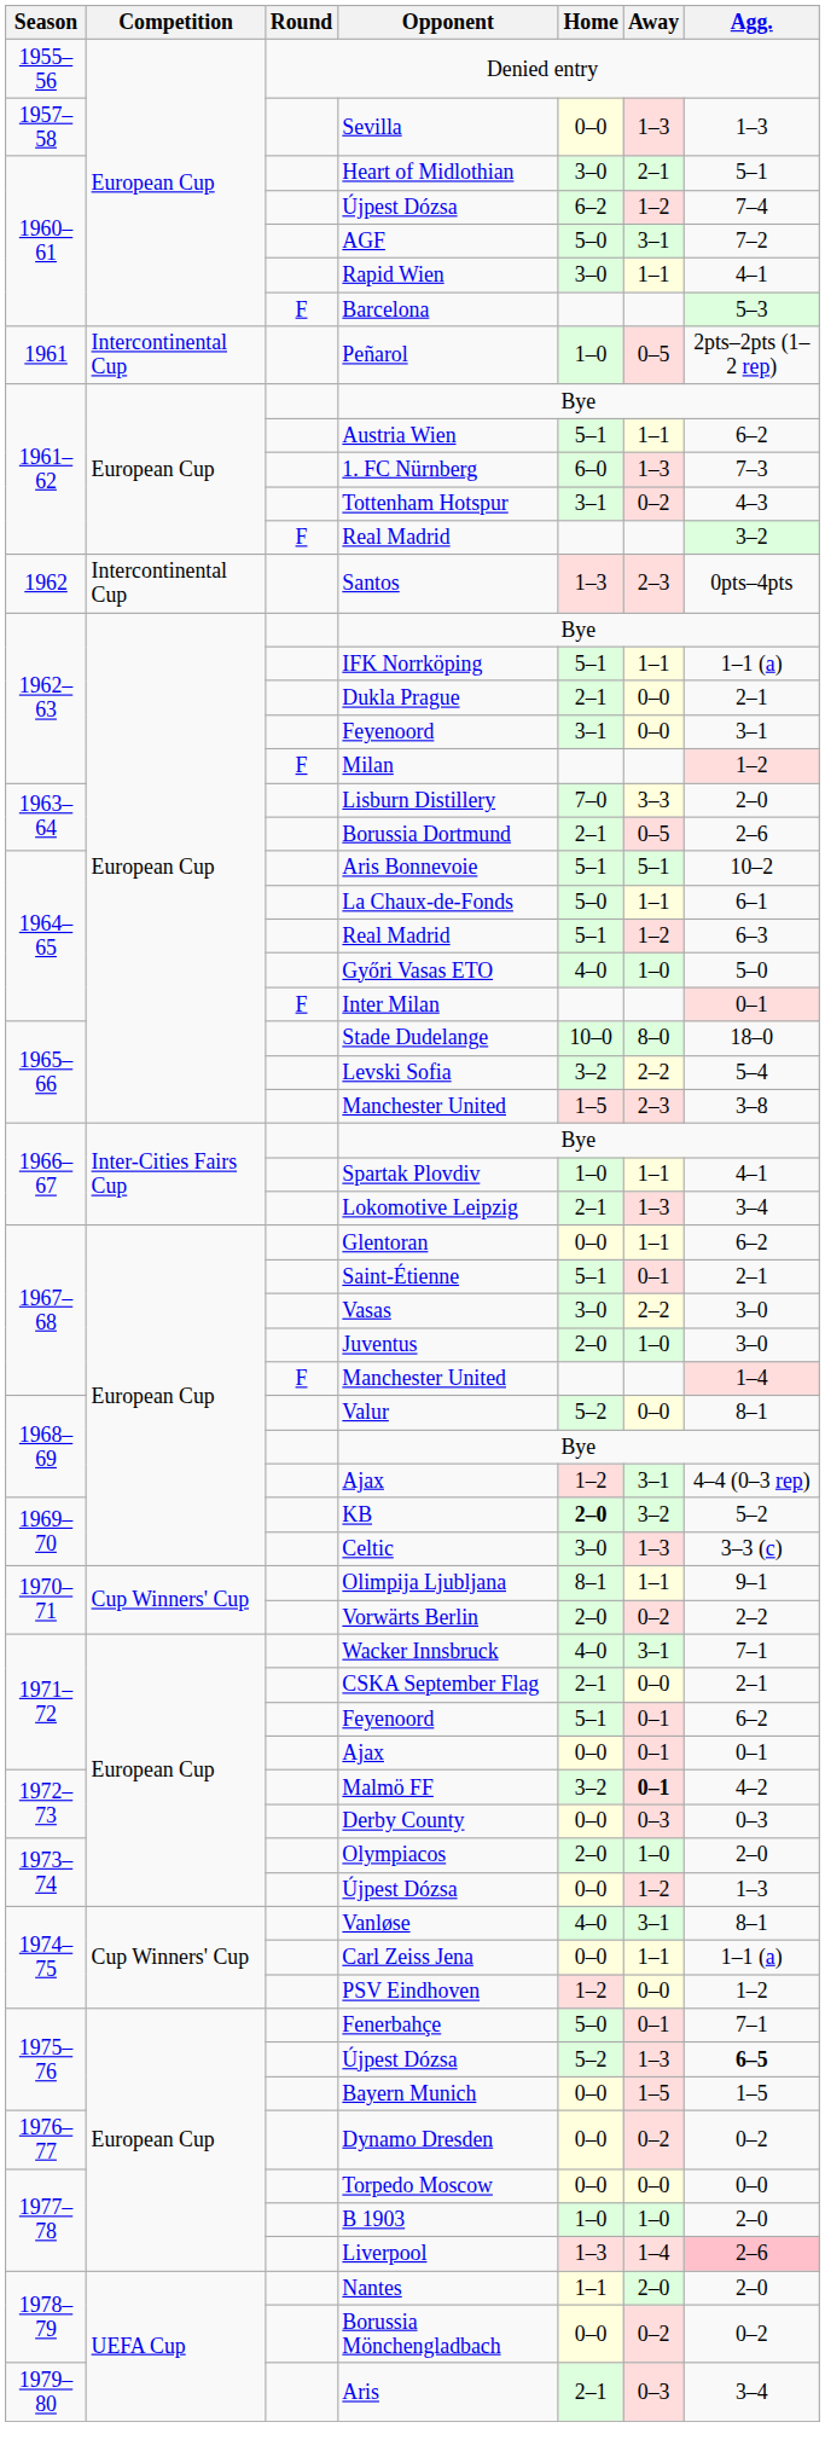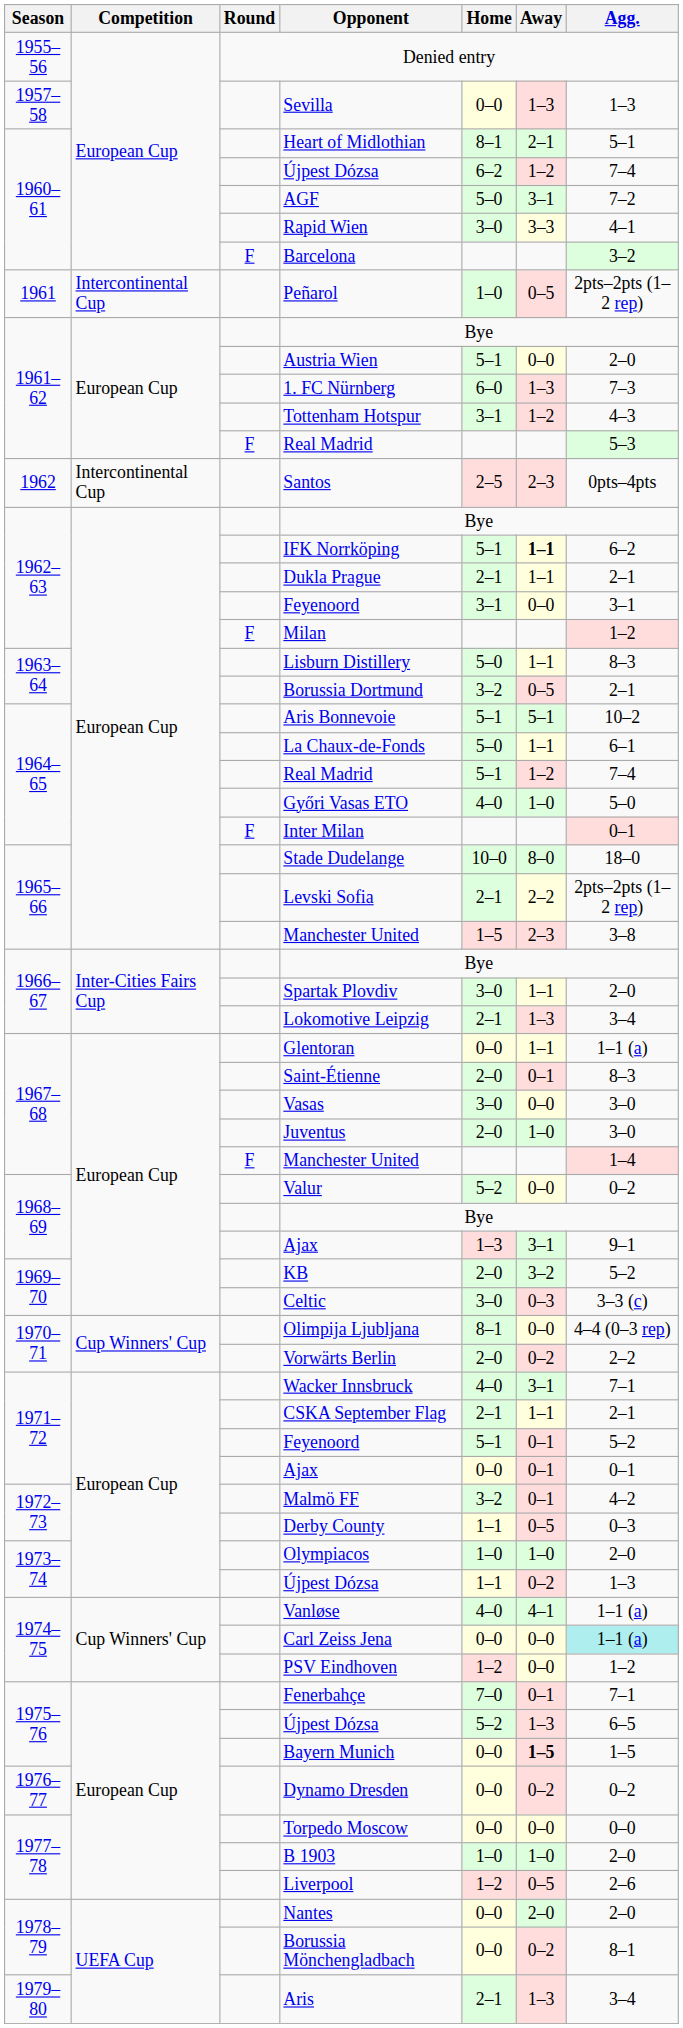 <table class="wikitable collapsible collapsed" style="text-align: center;">
 <tr>
 <th>Season</th>
 <th>Competition</th>
 <th>Round</th>
 <th>Opponent</th>
 <th>Home</th>
 <th>Away</th>
 <th><a href='#'>Agg.</a></th>
 </tr>
 <tr>
 <td><a href='#'>1955–56</a></td>
 <td rowspan=7 align="left"><a href='#'>European Cup</a></td>
 <td colspan=5>Denied entry</td>
 </tr>
 <tr>
 <td><a href='#'>1957–58</a></td>
 <td></td>
 <td align="left"> <a href='#'>Sevilla</a></td>
 <td bgcolor="#ffffdd">0–0</td>
 <td bgcolor="#ffdddd">1–3</td>
 <td>1–3</td>
 </tr>
 <tr>
 <td rowspan=5><a href='#'>1960–61</a></td>
 <td></td>
 <td align="left"> <a href='#'>Heart of Midlothian</a></td>
-<td bgcolor="#ddffdd">3–0</td>
+<td bgcolor="#ddffdd">8–1</td>
 <td bgcolor="#ddffdd">2–1</td>
 <td>5–1</td>
 </tr>
 <tr>
 <td></td>
 <td align="left"> <a href='#'>Újpest Dózsa</a></td>
 <td bgcolor="#ddffdd">6–2</td>
 <td bgcolor="#ffdddd">1–2</td>
 <td>7–4</td>
 </tr>
 <tr>
 <td></td>
 <td align="left"> <a href='#'>AGF</a></td>
 <td bgcolor="#ddffdd">5–0</td>
 <td bgcolor="#ddffdd">3–1</td>
 <td>7–2</td>
 </tr>
 <tr>
 <td></td>
 <td align="left"> <a href='#'>Rapid Wien</a></td>
 <td bgcolor="#ddffdd">3–0</td>
-<td bgcolor="#ffffdd">1–1</td>
+<td bgcolor="#ffffdd">3–3</td>
 <td>4–1</td>
 </tr>
 <tr>
 <td><a href='#'>F</a></td>
 <td align="left"> <a href='#'>Barcelona</a></td>
 <td></td>
 <td></td>
-<td bgcolor="#ddffdd">5–3</td>
+<td bgcolor="#ddffdd">3–2</td>
 </tr>
 <tr>
 <td><a href='#'>1961</a></td>
 <td align="left"><a href='#'>Intercontinental Cup</a></td>
 <td></td>
 <td align="left"> <a href='#'>Peñarol</a></td>
 <td bgcolor="#ddffdd">1–0</td>
 <td bgcolor="#ffdddd">0–5</td>
 <td>2pts–2pts (1–2 <a href='#'>rep</a>)</td>
 </tr>
 <tr>
 <td rowspan=5><a href='#'>1961–62</a></td>
 <td rowspan=5 align="left">European Cup</td>
 <td></td>
 <td colspan=4>Bye</td>
 </tr>
 <tr>
 <td></td>
 <td align="left"> <a href='#'>Austria Wien</a></td>
 <td bgcolor="#ddffdd">5–1</td>
-<td bgcolor="#ffffdd">1–1</td>
-<td>6–2</td>
+<td bgcolor="#ffffdd">0–0</td>
+<td>2–0</td>
 </tr>
 <tr>
 <td></td>
 <td align="left"> <a href='#'>1. FC Nürnberg</a></td>
 <td bgcolor="#ddffdd">6–0</td>
 <td bgcolor="#ffdddd">1–3</td>
 <td>7–3</td>
 </tr>
 <tr>
 <td></td>
 <td align="left"> <a href='#'>Tottenham Hotspur</a></td>
 <td bgcolor="#ddffdd">3–1</td>
-<td bgcolor="#ffdddd">0–2</td>
+<td bgcolor="#ffdddd">1–2</td>
 <td>4–3</td>
 </tr>
 <tr>
 <td><a href='#'>F</a></td>
 <td align="left"> <a href='#'>Real Madrid</a></td>
 <td></td>
 <td></td>
-<td bgcolor="#ddffdd">3–2</td>
+<td bgcolor="#ddffdd">5–3</td>
 </tr>
 <tr>
 <td><a href='#'>1962</a></td>
 <td align="left">Intercontinental Cup</td>
 <td></td>
 <td align="left"> <a href='#'>Santos</a></td>
-<td bgcolor="#ffdddd">1–3</td>
+<td bgcolor="#ffdddd">2–5</td>
 <td bgcolor="#ffdddd">2–3</td>
 <td>0pts–4pts</td>
 </tr>
 <tr>
 <td rowspan=5><a href='#'>1962–63</a></td>
 <td rowspan=15 align="left">European Cup</td>
 <td></td>
 <td colspan=4>Bye</td>
 </tr>
 <tr>
 <td></td>
 <td align="left"> <a href='#'>IFK Norrköping</a></td>
 <td bgcolor="#ddffdd">5–1</td>
-<td bgcolor="#ffffdd">1–1</td>
-<td>1–1 (<a href='#'>a</a>)</td>
+<td bgcolor="#ffffdd"><strong>1–1</strong></td>
+<td>6–2</td>
 </tr>
 <tr>
 <td></td>
 <td align="left"> <a href='#'>Dukla Prague</a></td>
 <td bgcolor="#ddffdd">2–1</td>
-<td bgcolor="#ffffdd">0–0</td>
+<td bgcolor="#ffffdd">1–1</td>
 <td>2–1</td>
 </tr>
 <tr>
 <td></td>
 <td align="left"> <a href='#'>Feyenoord</a></td>
 <td bgcolor="#ddffdd">3–1</td>
 <td bgcolor="#ffffdd">0–0</td>
 <td>3–1</td>
 </tr>
 <tr>
 <td><a href='#'>F</a></td>
 <td align="left"> <a href='#'>Milan</a></td>
 <td></td>
 <td></td>
 <td bgcolor="#ffdddd">1–2</td>
 </tr>
 <tr>
 <td rowspan=2><a href='#'>1963–64</a></td>
 <td></td>
 <td align="left"> <a href='#'>Lisburn Distillery</a></td>
-<td bgcolor="#ddffdd">7–0</td>
-<td bgcolor="#ffffdd">3–3</td>
-<td>2–0</td>
+<td bgcolor="#ddffdd">5–0</td>
+<td bgcolor="#ffffdd">1–1</td>
+<td>8–3</td>
 </tr>
 <tr>
 <td></td>
 <td align="left"> <a href='#'>Borussia Dortmund</a></td>
-<td bgcolor="#ddffdd">2–1</td>
+<td bgcolor="#ddffdd">3–2</td>
 <td bgcolor="#ffdddd">0–5</td>
-<td>2–6</td>
+<td>2–1</td>
 </tr>
 <tr>
 <td rowspan=5><a href='#'>1964–65</a></td>
 <td></td>
 <td align="left"> <a href='#'>Aris Bonnevoie</a></td>
 <td bgcolor="#ddffdd">5–1</td>
 <td bgcolor="#ddffdd">5–1</td>
 <td>10–2</td>
 </tr>
 <tr>
 <td></td>
 <td align="left"> <a href='#'>La Chaux-de-Fonds</a></td>
 <td bgcolor="#ddffdd">5–0</td>
 <td bgcolor="#ffffdd">1–1</td>
 <td>6–1</td>
 </tr>
 <tr>
 <td></td>
 <td align="left"> <a href='#'>Real Madrid</a></td>
 <td bgcolor="#ddffdd">5–1</td>
 <td bgcolor="#ffdddd">1–2</td>
-<td>6–3</td>
+<td>7–4</td>
 </tr>
 <tr>
 <td></td>
 <td align="left"> <a href='#'>Győri Vasas ETO</a></td>
 <td bgcolor="#ddffdd">4–0</td>
 <td bgcolor="#ddffdd">1–0</td>
 <td>5–0</td>
 </tr>
 <tr>
 <td><a href='#'>F</a></td>
 <td align="left"> <a href='#'>Inter Milan</a></td>
 <td></td>
 <td></td>
 <td bgcolor="#ffdddd">0–1</td>
 </tr>
 <tr>
 <td rowspan=3><a href='#'>1965–66</a></td>
 <td></td>
 <td align="left"> <a href='#'>Stade Dudelange</a></td>
 <td bgcolor="#ddffdd">10–0</td>
 <td bgcolor="#ddffdd">8–0</td>
 <td>18–0</td>
 </tr>
 <tr>
 <td></td>
 <td align="left"> <a href='#'>Levski Sofia</a></td>
-<td bgcolor="#ddffdd">3–2</td>
+<td bgcolor="#ddffdd">2–1</td>
 <td bgcolor="#ffffdd">2–2</td>
-<td>5–4</td>
+<td>2pts–2pts (1–2 <a href='#'>rep</a>)</td>
 </tr>
 <tr>
 <td></td>
 <td align="left"> <a href='#'>Manchester United</a></td>
 <td bgcolor="#ffdddd">1–5</td>
 <td bgcolor="#ffdddd">2–3</td>
 <td>3–8</td>
 </tr>
 <tr>
 <td rowspan=3><a href='#'>1966–67</a></td>
 <td rowspan=3 align="left"><a href='#'>Inter-Cities Fairs Cup</a></td>
 <td></td>
 <td colspan=4>Bye</td>
 </tr>
 <tr>
 <td></td>
 <td align="left"> <a href='#'>Spartak Plovdiv</a></td>
-<td bgcolor="#ddffdd">1–0</td>
+<td bgcolor="#ddffdd">3–0</td>
 <td bgcolor="#ffffdd">1–1</td>
-<td>4–1</td>
+<td>2–0</td>
 </tr>
 <tr>
 <td></td>
 <td align="left"> <a href='#'>Lokomotive Leipzig</a></td>
 <td bgcolor="#ddffdd">2–1</td>
 <td bgcolor="#ffdddd">1–3</td>
 <td>3–4</td>
 </tr>
 <tr>
 <td rowspan=5><a href='#'>1967–68</a></td>
 <td rowspan=10 align="left">European Cup</td>
 <td></td>
 <td align="left"> <a href='#'>Glentoran</a></td>
 <td bgcolor="#ffffdd">0–0</td>
 <td bgcolor="#ffffdd">1–1</td>
-<td>6–2</td>
+<td>1–1 (<a href='#'>a</a>)</td>
 </tr>
 <tr>
 <td></td>
 <td align="left"> <a href='#'>Saint-Étienne</a></td>
-<td bgcolor="#ddffdd">5–1</td>
+<td bgcolor="#ddffdd">2–0</td>
 <td bgcolor="#ffdddd">0–1</td>
-<td>2–1</td>
+<td>8–3</td>
 </tr>
 <tr>
 <td></td>
 <td align="left"> <a href='#'>Vasas</a></td>
 <td bgcolor="#ddffdd">3–0</td>
-<td bgcolor="#ffffdd">2–2</td>
+<td bgcolor="#ffffdd">0–0</td>
 <td>3–0</td>
 </tr>
 <tr>
 <td></td>
 <td align="left"> <a href='#'>Juventus</a></td>
 <td bgcolor="#ddffdd">2–0</td>
 <td bgcolor="#ddffdd">1–0</td>
 <td>3–0</td>
 </tr>
 <tr>
 <td><a href='#'>F</a></td>
 <td align="left"> <a href='#'>Manchester United</a></td>
 <td></td>
 <td></td>
 <td bgcolor="#ffdddd">1–4 </td>
 </tr>
 <tr>
 <td rowspan=3><a href='#'>1968–69</a></td>
 <td></td>
 <td align="left"> <a href='#'>Valur</a></td>
 <td bgcolor="#ddffdd">5–2</td>
 <td bgcolor="#ffffdd">0–0</td>
-<td>8–1</td>
+<td>0–2</td>
 </tr>
 <tr>
 <td></td>
 <td colspan=4>Bye</td>
 </tr>
 <tr>
 <td></td>
 <td align="left"> <a href='#'>Ajax</a></td>
-<td bgcolor="#ffdddd">1–2</td>
+<td bgcolor="#ffdddd">1–3</td>
 <td bgcolor="#ddffdd">3–1</td>
-<td>4–4 (0–3 <a href='#'>rep</a>)</td>
+<td>9–1</td>
 </tr>
 <tr>
 <td rowspan=2><a href='#'>1969–70</a></td>
 <td></td>
 <td align="left"> <a href='#'>KB</a></td>
-<td bgcolor="#ddffdd"><strong>2–0</strong></td>
+<td bgcolor="#ddffdd">2–0</td>
 <td bgcolor="#ddffdd">3–2</td>
 <td>5–2</td>
 </tr>
 <tr>
 <td></td>
 <td align="left"> <a href='#'>Celtic</a></td>
 <td bgcolor="#ddffdd">3–0</td>
-<td bgcolor="#ffdddd">1–3</td>
+<td bgcolor="#ffdddd">0–3</td>
 <td>3–3 (<a href='#'>c</a>)</td>
 </tr>
 <tr>
 <td rowspan=2><a href='#'>1970–71</a></td>
 <td rowspan=2 align="left"><a href='#'>Cup Winners' Cup</a></td>
 <td></td>
 <td align="left"> <a href='#'>Olimpija Ljubljana</a></td>
 <td bgcolor="#ddffdd">8–1</td>
-<td bgcolor="#ffffdd">1–1</td>
-<td>9–1</td>
+<td bgcolor="#ffffdd">0–0</td>
+<td>4–4 (0–3 <a href='#'>rep</a>)</td>
 </tr>
 <tr>
 <td></td>
 <td align="left"> <a href='#'>Vorwärts Berlin</a></td>
 <td bgcolor="#ddffdd">2–0</td>
 <td bgcolor="#ffdddd">0–2 </td>
 <td>2–2 </td>
 </tr>
 <tr>
 <td rowspan=4><a href='#'>1971–72</a></td>
 <td rowspan=8 align="left">European Cup</td>
 <td></td>
 <td align="left"> <a href='#'>Wacker Innsbruck</a></td>
 <td bgcolor="#ddffdd">4–0</td>
 <td bgcolor="#ddffdd">3–1</td>
 <td>7–1</td>
 </tr>
 <tr>
 <td></td>
 <td align="left"> <a href='#'>CSKA September Flag</a></td>
 <td bgcolor="#ddffdd">2–1</td>
-<td bgcolor="#ffffdd">0–0</td>
+<td bgcolor="#ffffdd">1–1</td>
 <td>2–1</td>
 </tr>
 <tr>
 <td></td>
 <td align="left"> <a href='#'>Feyenoord</a></td>
 <td bgcolor="#ddffdd">5–1</td>
 <td bgcolor="#ffdddd">0–1</td>
-<td>6–2</td>
+<td>5–2</td>
 </tr>
 <tr>
 <td></td>
 <td align="left"> <a href='#'>Ajax</a></td>
 <td bgcolor="#ffffdd">0–0</td>
 <td bgcolor="#ffdddd">0–1</td>
 <td>0–1</td>
 </tr>
 <tr>
 <td rowspan=2><a href='#'>1972–73</a></td>
 <td></td>
 <td align="left"> <a href='#'>Malmö FF</a></td>
 <td bgcolor="#ddffdd">3–2</td>
-<td bgcolor="#ffdddd"><strong>0–1</strong></td>
+<td bgcolor="#ffdddd">0–1</td>
 <td>4–2</td>
 </tr>
 <tr>
 <td></td>
 <td align="left"> <a href='#'>Derby County</a></td>
-<td bgcolor="#ffffdd">0–0</td>
-<td bgcolor="#ffdddd">0–3</td>
+<td bgcolor="#ffffdd">1–1</td>
+<td bgcolor="#ffdddd">0–5</td>
 <td>0–3</td>
 </tr>
 <tr>
 <td rowspan=2><a href='#'>1973–74</a></td>
 <td></td>
 <td align="left"> <a href='#'>Olympiacos</a></td>
-<td bgcolor="#ddffdd">2–0</td>
+<td bgcolor="#ddffdd">1–0</td>
 <td bgcolor="#ddffdd">1–0</td>
 <td>2–0</td>
 </tr>
 <tr>
 <td></td>
 <td align="left"> <a href='#'>Újpest Dózsa</a></td>
-<td bgcolor="#ffffdd">0–0</td>
-<td bgcolor="#ffdddd">1–2</td>
+<td bgcolor="#ffffdd">1–1</td>
+<td bgcolor="#ffdddd">0–2</td>
 <td>1–3</td>
 </tr>
 <tr>
 <td rowspan=3><a href='#'>1974–75</a></td>
 <td rowspan=3 align="left">Cup Winners' Cup</td>
 <td></td>
 <td align="left"> <a href='#'>Vanløse</a></td>
 <td bgcolor="#ddffdd">4–0</td>
-<td bgcolor="#ddffdd">3–1</td>
-<td>8–1</td>
+<td bgcolor="#ddffdd">4–1</td>
+<td>1–1 (<a href='#'>a</a>)</td>
 </tr>
 <tr>
 <td></td>
 <td align="left"> <a href='#'>Carl Zeiss Jena</a></td>
 <td bgcolor="#ffffdd">0–0</td>
-<td bgcolor="#ffffdd">1–1</td>
-<td>1–1 (<a href='#'>a</a>)</td>
+<td bgcolor="#ffffdd">0–0</td>
+<td style="background: paleturquoise;">1–1 (<a href='#'>a</a>)</td>
 </tr>
 <tr>
 <td></td>
 <td align="left"> <a href='#'>PSV Eindhoven</a></td>
 <td bgcolor="#ffdddd">1–2</td>
 <td bgcolor="#ffffdd">0–0</td>
 <td>1–2</td>
 </tr>
 <tr>
 <td rowspan=3><a href='#'>1975–76</a></td>
 <td rowspan=7 align="left">European Cup</td>
 <td></td>
 <td align="left"> <a href='#'>Fenerbahçe</a></td>
-<td bgcolor="#ddffdd">5–0</td>
+<td bgcolor="#ddffdd">7–0</td>
 <td bgcolor="#ffdddd">0–1</td>
 <td>7–1</td>
 </tr>
 <tr>
 <td></td>
 <td align="left"> <a href='#'>Újpest Dózsa</a></td>
 <td bgcolor="#ddffdd">5–2</td>
 <td bgcolor="#ffdddd">1–3</td>
-<td><strong>6–5</strong></td>
+<td>6–5</td>
 </tr>
 <tr>
 <td></td>
 <td align="left"> <a href='#'>Bayern Munich</a></td>
 <td bgcolor="#ffffdd">0–0</td>
-<td bgcolor="#ffdddd">1–5</td>
+<td bgcolor="#ffdddd"><strong>1–5</strong></td>
 <td>1–5</td>
 </tr>
 <tr>
 <td><a href='#'>1976–77</a></td>
 <td></td>
 <td align="left"> <a href='#'>Dynamo Dresden</a></td>
 <td bgcolor="#ffffdd">0–0</td>
 <td bgcolor="#ffdddd">0–2</td>
 <td>0–2</td>
 </tr>
 <tr>
 <td rowspan=3><a href='#'>1977–78</a></td>
 <td></td>
 <td align="left"> <a href='#'>Torpedo Moscow</a></td>
 <td bgcolor="#ffffdd">0–0</td>
 <td bgcolor="#ffffdd">0–0 </td>
 <td>0–0 </td>
 </tr>
 <tr>
 <td></td>
 <td align="left"> <a href='#'>B 1903</a></td>
 <td bgcolor="#ddffdd">1–0</td>
 <td bgcolor="#ddffdd">1–0</td>
 <td>2–0</td>
 </tr>
 <tr>
 <td></td>
 <td align="left"> <a href='#'>Liverpool</a></td>
-<td bgcolor="#ffdddd">1–3</td>
-<td bgcolor="#ffdddd">1–4</td>
-<td style="background: pink;">2–6</td>
+<td bgcolor="#ffdddd">1–2</td>
+<td bgcolor="#ffdddd">0–5</td>
+<td>2–6</td>
 </tr>
 <tr>
 <td rowspan=2><a href='#'>1978–79</a></td>
 <td rowspan=3 align="left"><a href='#'>UEFA Cup</a></td>
 <td></td>
 <td align="left"> <a href='#'>Nantes</a></td>
-<td bgcolor="#ffffdd">1–1</td>
+<td bgcolor="#ffffdd">0–0</td>
 <td bgcolor="#ddffdd">2–0</td>
 <td>2–0</td>
 </tr>
 <tr>
 <td></td>
 <td align="left"> <a href='#'>Borussia Mönchengladbach</a></td>
 <td bgcolor="#ffffdd">0–0</td>
 <td bgcolor="#ffdddd">0–2</td>
-<td>0–2</td>
+<td>8–1</td>
 </tr>
 <tr>
 <td><a href='#'>1979–80</a></td>
 <td></td>
 <td align="left"> <a href='#'>Aris</a></td>
 <td bgcolor="#ddffdd">2–1</td>
-<td bgcolor="#ffdddd">0–3</td>
+<td bgcolor="#ffdddd">1–3</td>
 <td>3–4</td>
 </tr>
 </table>
